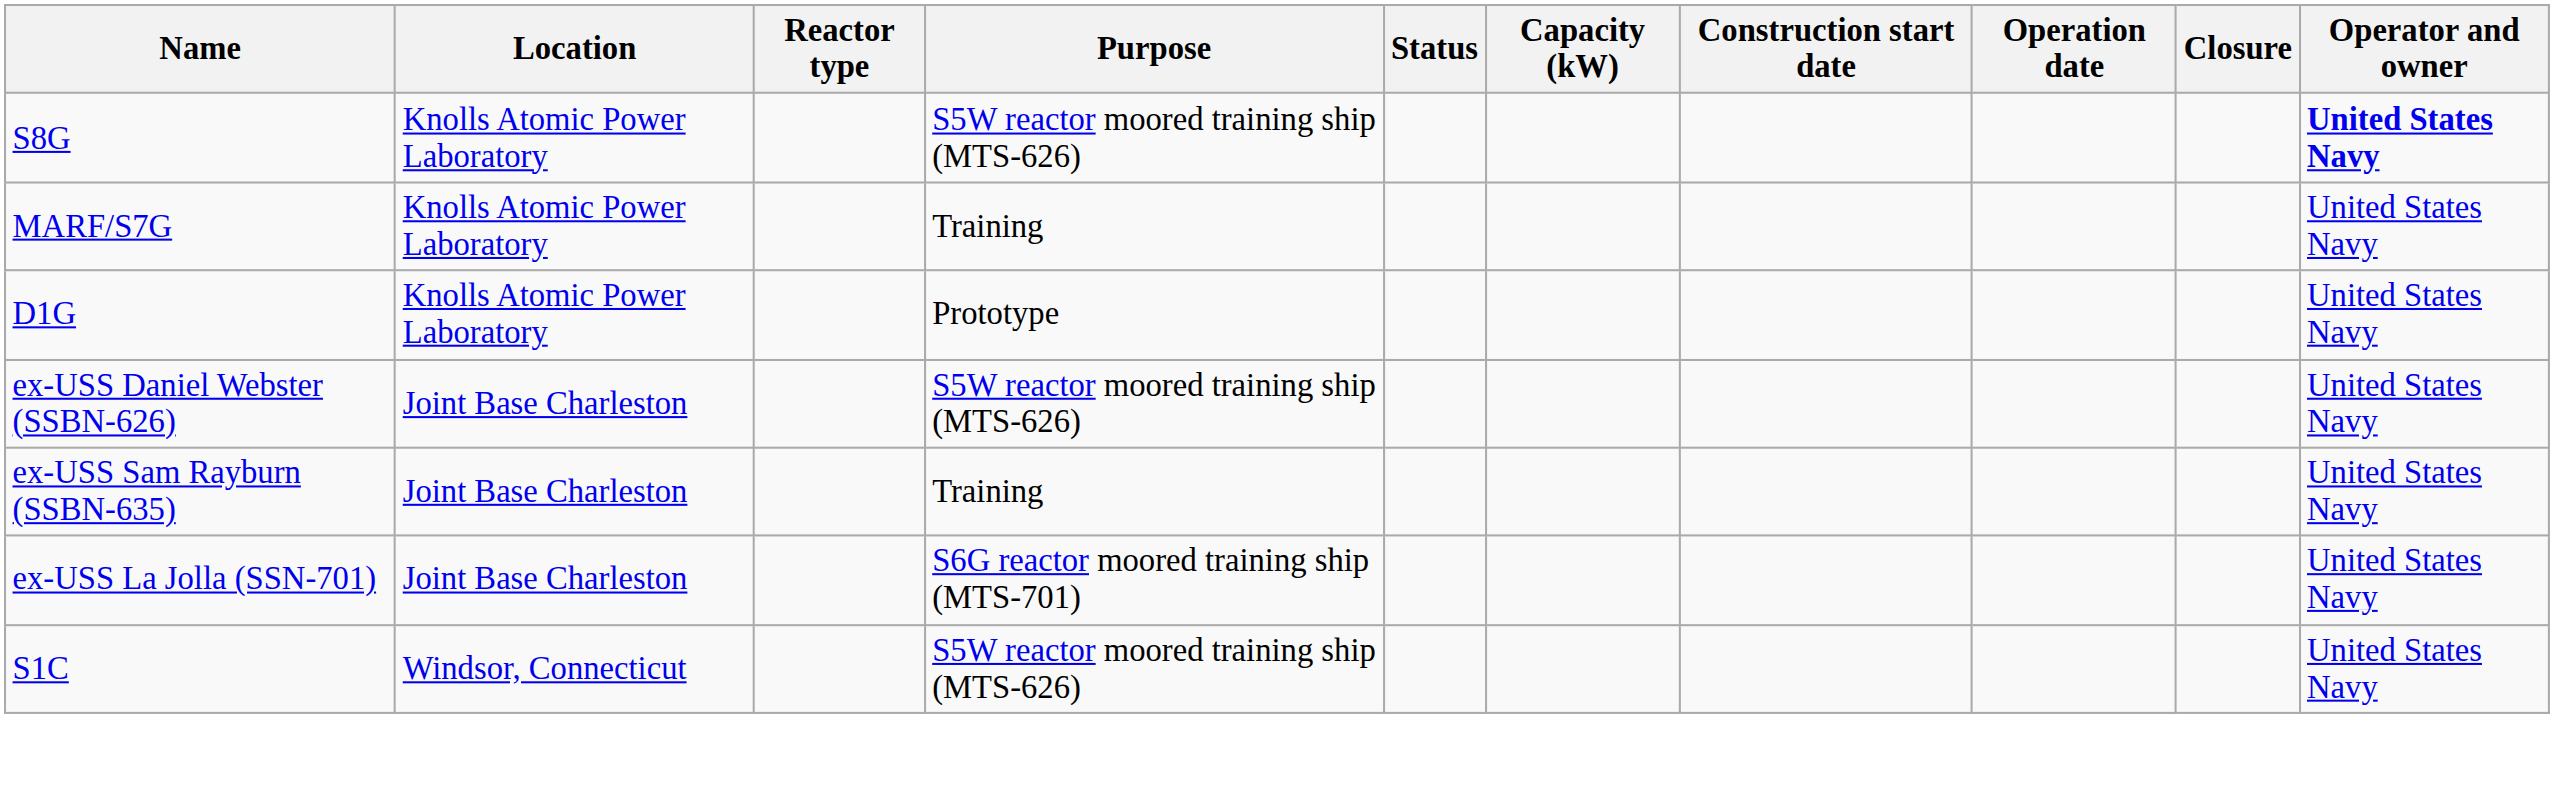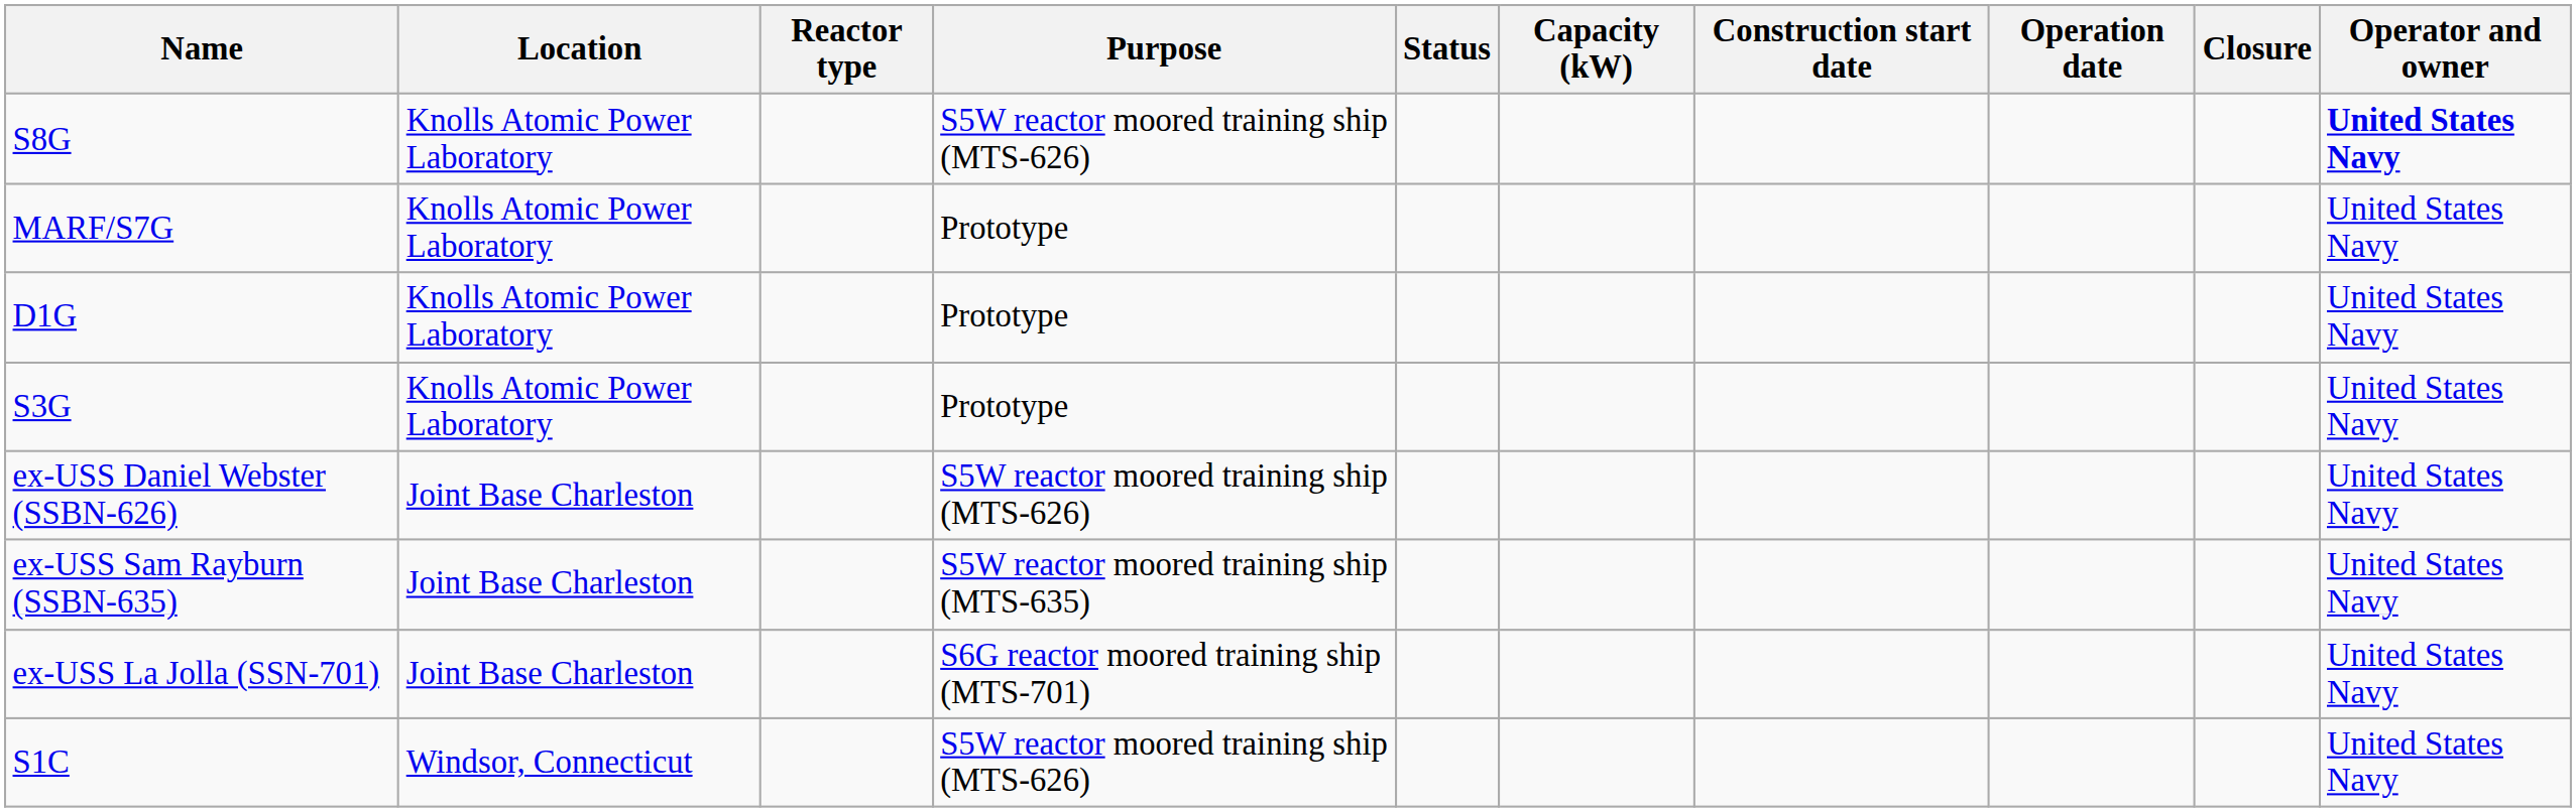 <table class="sortable wikitable">
 <tr>
 <th>Name</th>
 <th>Location</th>
 <th>Reactor type</th>
 <th>Purpose</th>
 <th>Status</th>
 <th>Capacity (kW)</th>
 <th>Construction start date</th>
 <th>Operation date</th>
 <th>Closure</th>
 <th>Operator and owner</th>
 </tr>
 <tr>
 <td><a href='#'>S8G</a></td>
 <td><a href='#'>Knolls Atomic Power Laboratory</a></td>
 <td></td>
 <td><a href='#'>S5W reactor</a> moored training ship (MTS-626)</td>
 <td></td>
 <td></td>
 <td></td>
 <td></td>
 <td></td>
 <td><strong><a href='#'>United States Navy</a></strong></td>
 </tr>
 <tr>
 <td><a href='#'>MARF/S7G</a></td>
 <td><a href='#'>Knolls Atomic Power Laboratory</a></td>
 <td></td>
-<td>Training</td>
+<td>Prototype</td>
 <td></td>
 <td></td>
 <td></td>
 <td></td>
 <td></td>
 <td><a href='#'>United States Navy</a></td>
 </tr>
 <tr>
 <td><a href='#'>D1G</a></td>
+<td><a href='#'>Knolls Atomic Power Laboratory</a></td>
+<td></td>
+<td>Prototype</td>
+<td></td>
+<td></td>
+<td></td>
+<td></td>
+<td></td>
+<td><a href='#'>United States Navy</a></td>
+</tr>
+<tr>
+<td><a href='#'>S3G</a></td>
 <td><a href='#'>Knolls Atomic Power Laboratory</a></td>
 <td></td>
 <td>Prototype</td>
 <td></td>
 <td></td>
 <td></td>
 <td></td>
 <td></td>
 <td><a href='#'>United States Navy</a></td>
 </tr>
 <tr>
 <td><a href='#'>ex-USS Daniel Webster (SSBN-626)</a></td>
 <td><a href='#'>Joint Base Charleston</a></td>
 <td></td>
 <td><a href='#'>S5W reactor</a> moored training ship (MTS-626)</td>
 <td></td>
 <td></td>
 <td></td>
 <td></td>
 <td></td>
 <td><a href='#'>United States Navy</a></td>
 </tr>
 <tr>
 <td><a href='#'>ex-USS Sam Rayburn (SSBN-635)</a></td>
 <td><a href='#'>Joint Base Charleston</a></td>
 <td></td>
-<td>Training</td>
+<td><a href='#'>S5W reactor</a> moored training ship (MTS-635)</td>
 <td></td>
 <td></td>
 <td></td>
 <td></td>
 <td></td>
 <td><a href='#'>United States Navy</a></td>
 </tr>
 <tr>
 <td><a href='#'>ex-USS La Jolla (SSN-701)</a></td>
 <td><a href='#'>Joint Base Charleston</a></td>
 <td></td>
 <td><a href='#'>S6G reactor</a> moored training ship (MTS-701)</td>
 <td></td>
 <td></td>
 <td></td>
 <td></td>
 <td></td>
 <td><a href='#'>United States Navy</a></td>
 </tr>
 <tr>
 <td><a href='#'>S1C</a></td>
 <td><a href='#'>Windsor, Connecticut</a></td>
 <td></td>
 <td><a href='#'>S5W reactor</a> moored training ship (MTS-626)</td>
 <td></td>
 <td></td>
 <td></td>
 <td></td>
 <td></td>
 <td><a href='#'>United States Navy</a></td>
 </tr>
 </table>
